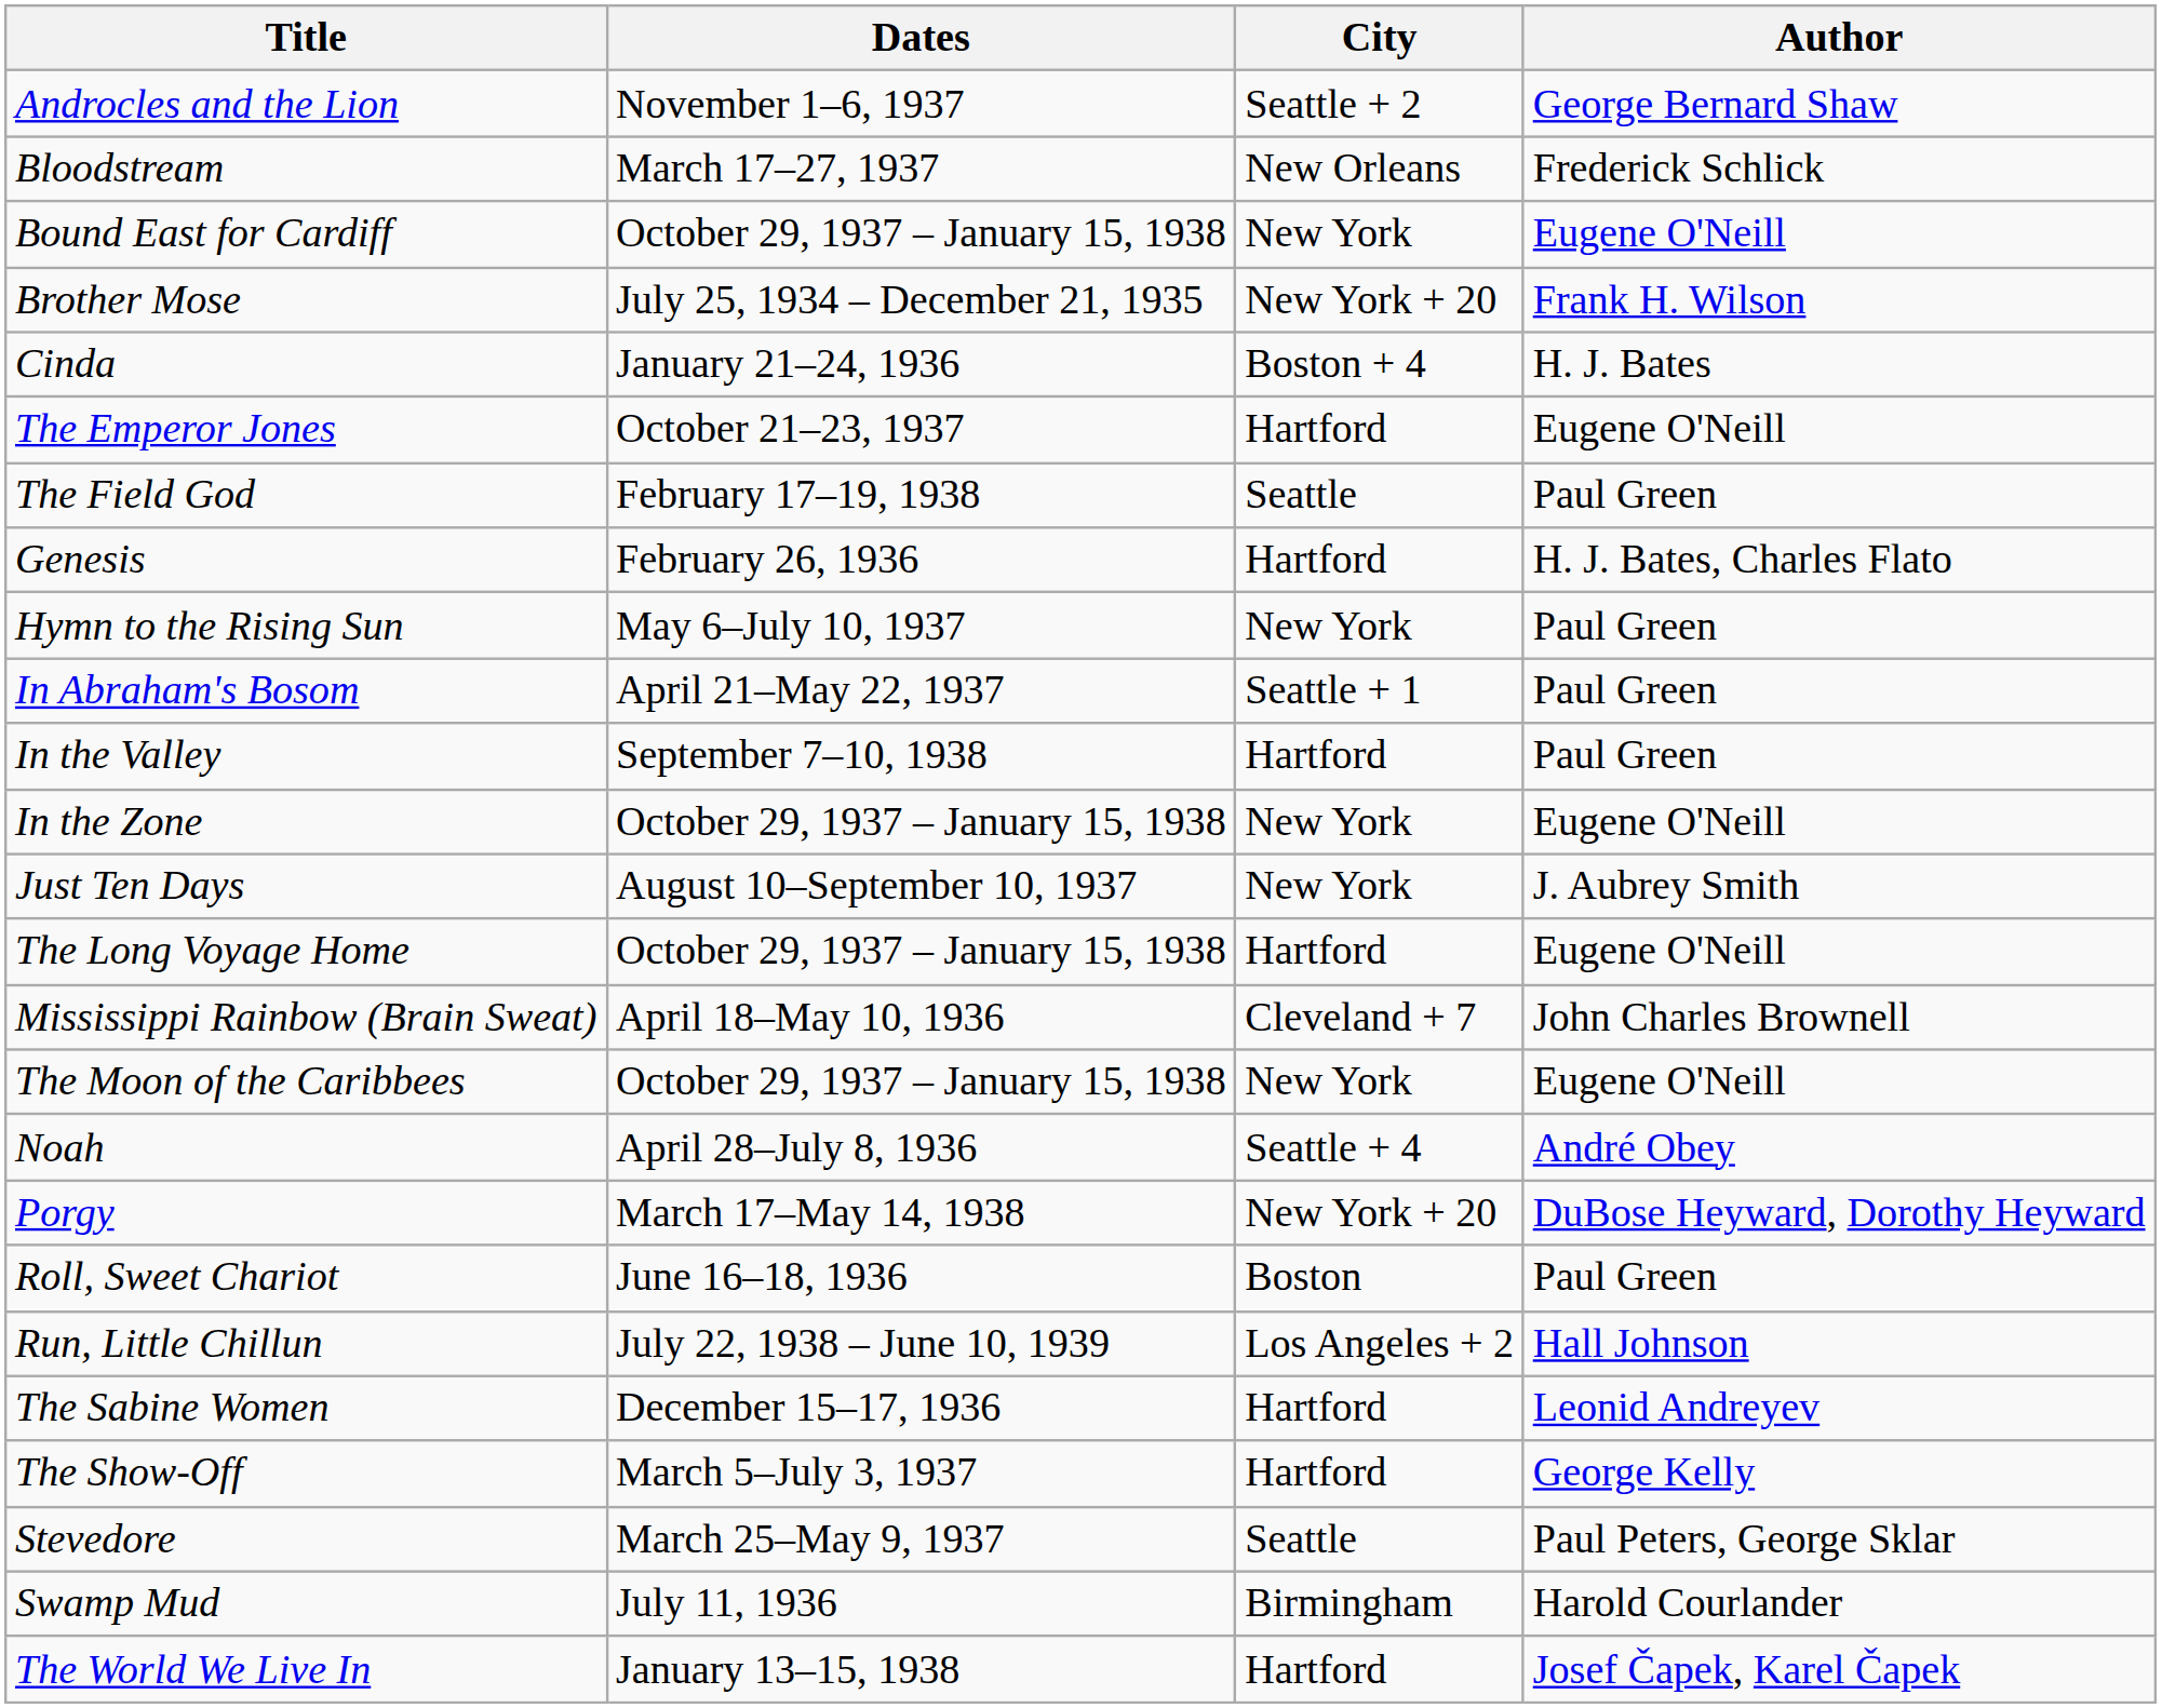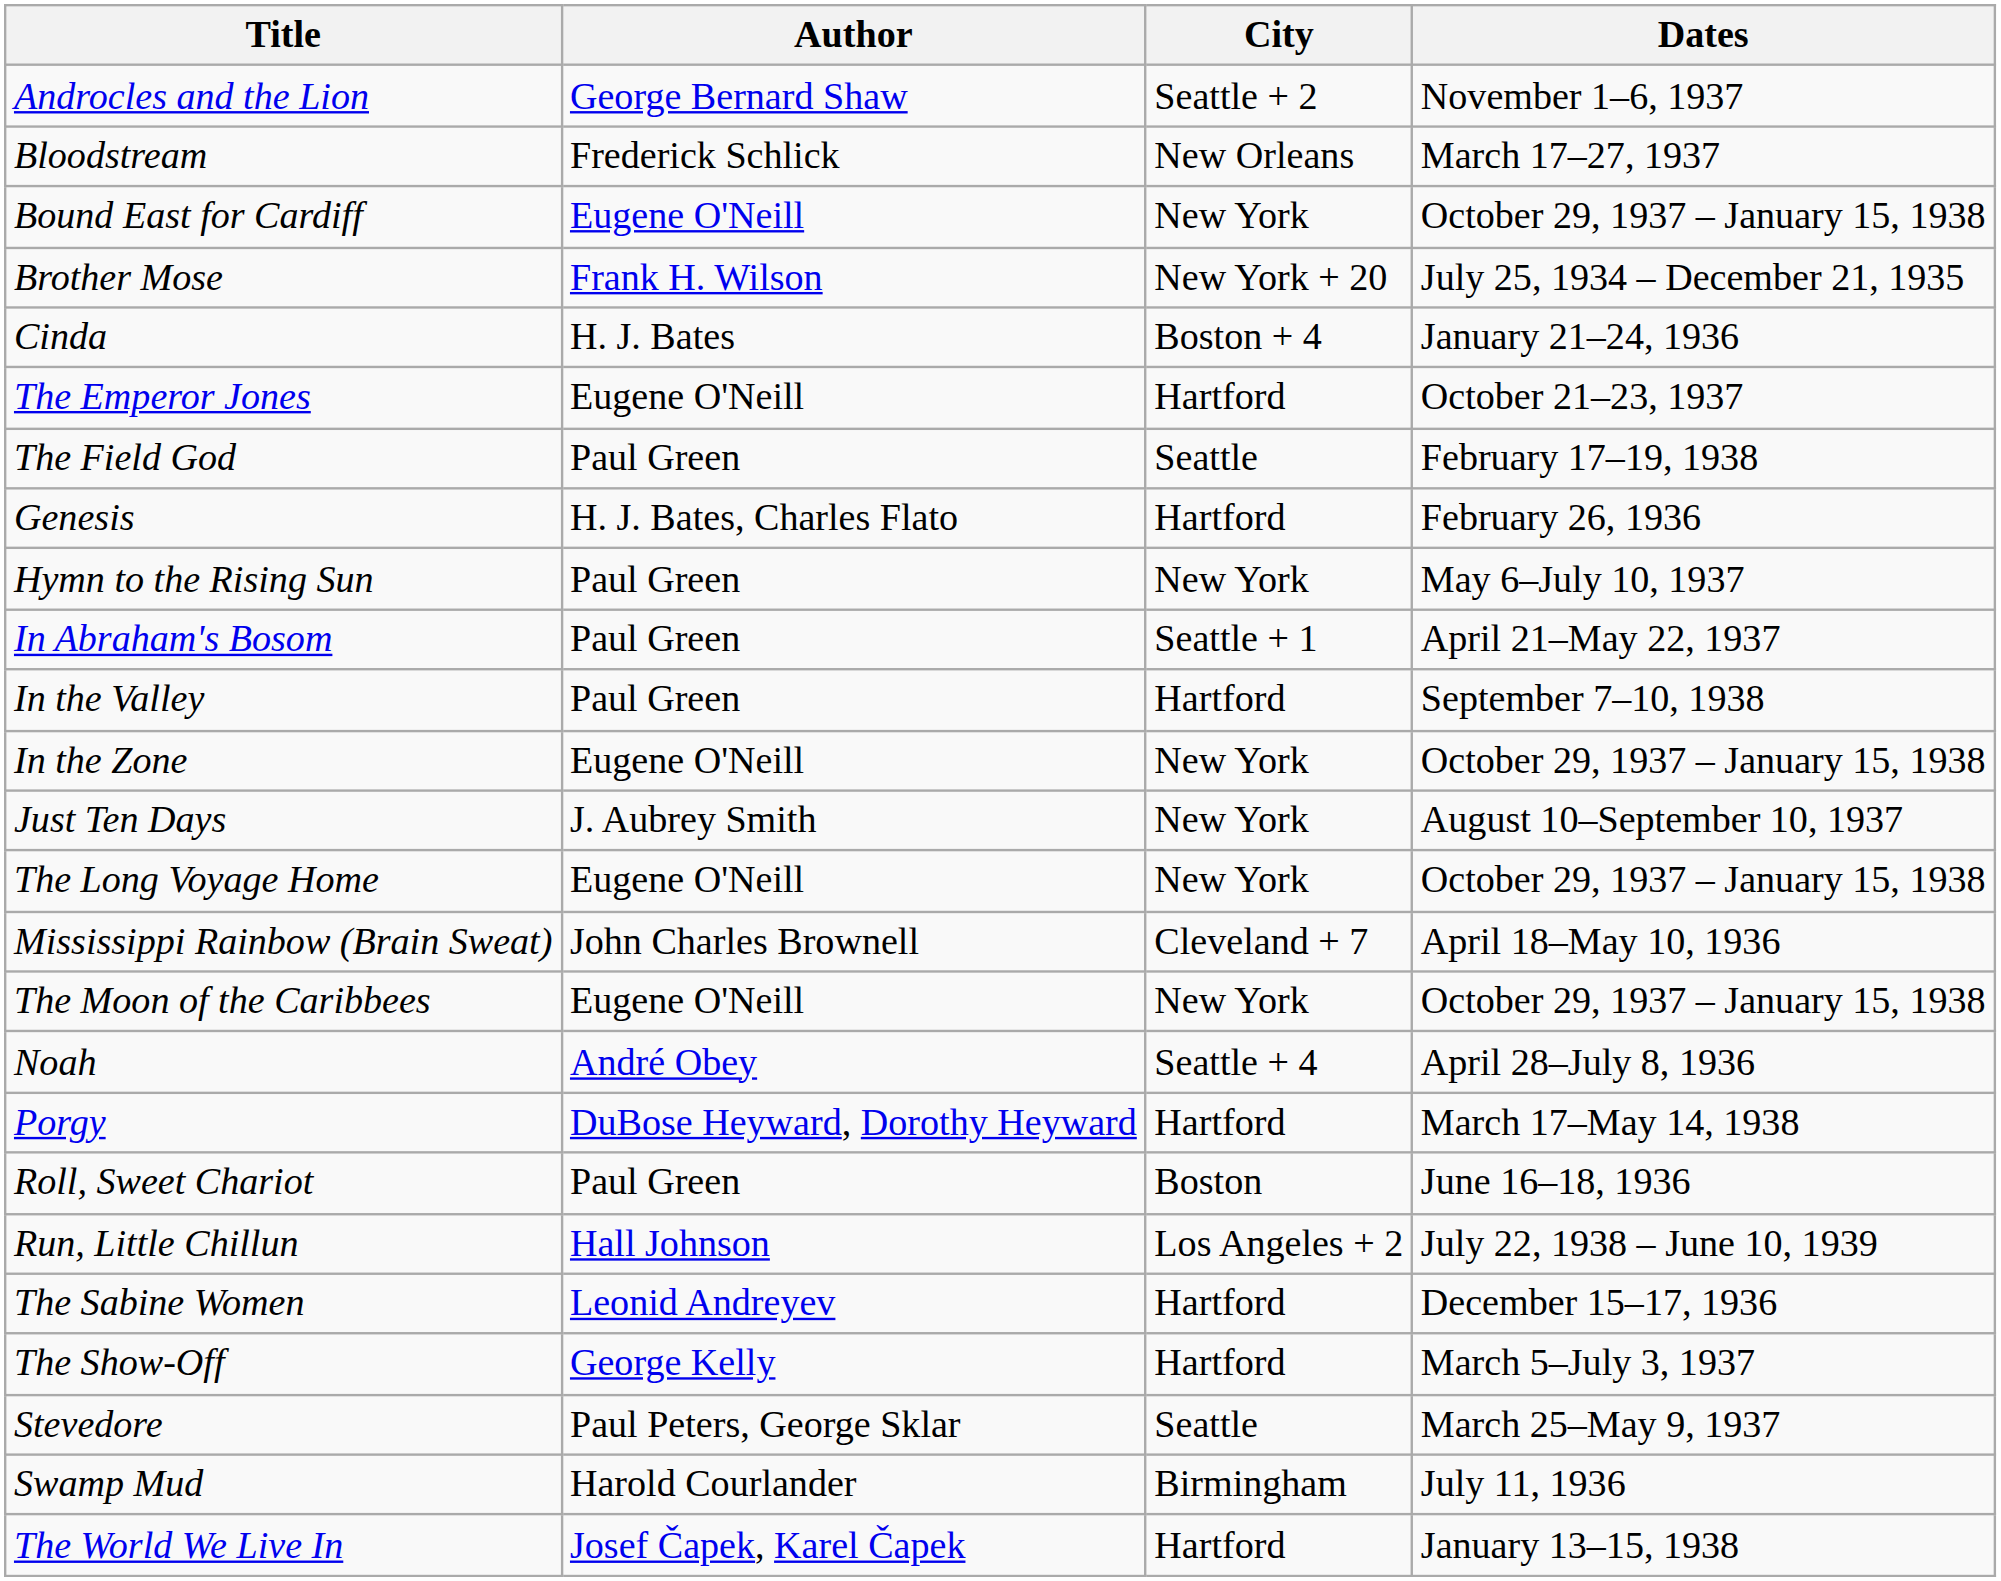 <table class="wikitable">
 <tr>
 <th>Title</th>
+<th>Author</th>
+<th>City</th>
 <th>Dates</th>
-<th>City</th>
-<th>Author</th>
 </tr>
 <tr>
 <td><em><a href='#'>Androcles and the Lion</a></em></td>
+<td><a href='#'>George Bernard Shaw</a></td>
+<td>Seattle + 2</td>
 <td>November 1–6, 1937</td>
-<td>Seattle + 2</td>
-<td><a href='#'>George Bernard Shaw</a></td>
 </tr>
 <tr>
 <td><em>Bloodstream</em></td>
+<td>Frederick Schlick</td>
+<td>New Orleans</td>
 <td>March 17–27, 1937</td>
-<td>New Orleans</td>
-<td>Frederick Schlick</td>
 </tr>
 <tr>
 <td><em>Bound East for Cardiff</em></td>
+<td><a href='#'>Eugene O'Neill</a></td>
+<td>New York</td>
 <td>October 29, 1937 – January 15, 1938</td>
-<td>New York</td>
-<td><a href='#'>Eugene O'Neill</a></td>
 </tr>
 <tr>
 <td><em>Brother Mose</em></td>
+<td><a href='#'>Frank H. Wilson</a></td>
+<td>New York + 20</td>
 <td>July 25, 1934 – December 21, 1935</td>
-<td>New York + 20</td>
-<td><a href='#'>Frank H. Wilson</a></td>
 </tr>
 <tr>
 <td><em>Cinda</em></td>
+<td>H. J. Bates</td>
+<td>Boston + 4</td>
 <td>January 21–24, 1936</td>
-<td>Boston + 4</td>
-<td>H. J. Bates</td>
 </tr>
 <tr>
 <td><em><a href='#'>The Emperor Jones</a></em></td>
+<td>Eugene O'Neill</td>
+<td>Hartford</td>
 <td>October 21–23, 1937</td>
-<td>Hartford</td>
-<td>Eugene O'Neill</td>
 </tr>
 <tr>
 <td><em>The Field God</em></td>
+<td>Paul Green</td>
+<td>Seattle</td>
 <td>February 17–19, 1938</td>
-<td>Seattle</td>
-<td>Paul Green</td>
 </tr>
 <tr>
 <td><em>Genesis</em></td>
+<td>H. J. Bates, Charles Flato</td>
+<td>Hartford</td>
 <td>February 26, 1936</td>
-<td>Hartford</td>
-<td>H. J. Bates, Charles Flato</td>
 </tr>
 <tr>
 <td><em>Hymn to the Rising Sun</em></td>
+<td>Paul Green</td>
+<td>New York</td>
 <td>May 6–July 10, 1937</td>
-<td>New York</td>
-<td>Paul Green</td>
 </tr>
 <tr>
 <td><em><a href='#'>In Abraham's Bosom</a></em></td>
+<td>Paul Green</td>
+<td>Seattle + 1</td>
 <td>April 21–May 22, 1937</td>
-<td>Seattle + 1</td>
-<td>Paul Green</td>
 </tr>
 <tr>
 <td><em>In the Valley</em></td>
+<td>Paul Green</td>
+<td>Hartford</td>
 <td>September 7–10, 1938</td>
-<td>Hartford</td>
-<td>Paul Green</td>
 </tr>
 <tr>
 <td><em>In the Zone</em></td>
+<td>Eugene O'Neill</td>
+<td>New York</td>
 <td>October 29, 1937 – January 15, 1938</td>
-<td>New York</td>
-<td>Eugene O'Neill</td>
 </tr>
 <tr>
 <td><em>Just Ten Days</em></td>
+<td>J. Aubrey Smith</td>
+<td>New York</td>
 <td>August 10–September 10, 1937</td>
-<td>New York</td>
-<td>J. Aubrey Smith</td>
 </tr>
 <tr>
 <td><em>The Long Voyage Home</em></td>
+<td>Eugene O'Neill</td>
+<td>New York</td>
 <td>October 29, 1937 – January 15, 1938</td>
-<td>Hartford</td>
-<td>Eugene O'Neill</td>
 </tr>
 <tr>
 <td><em>Mississippi Rainbow (Brain Sweat)</em></td>
+<td>John Charles Brownell</td>
+<td>Cleveland + 7</td>
 <td>April 18–May 10, 1936</td>
-<td>Cleveland + 7</td>
-<td>John Charles Brownell</td>
 </tr>
 <tr>
 <td><em>The Moon of the Caribbees</em></td>
+<td>Eugene O'Neill</td>
+<td>New York</td>
 <td>October 29, 1937 – January 15, 1938</td>
-<td>New York</td>
-<td>Eugene O'Neill</td>
 </tr>
 <tr>
 <td><em>Noah</em></td>
+<td><a href='#'>André Obey</a></td>
+<td>Seattle + 4</td>
 <td>April 28–July 8, 1936</td>
-<td>Seattle + 4</td>
-<td><a href='#'>André Obey</a></td>
 </tr>
 <tr>
 <td><em><a href='#'>Porgy</a></em></td>
+<td><a href='#'>DuBose Heyward</a>, <a href='#'>Dorothy Heyward</a></td>
+<td>Hartford</td>
 <td>March 17–May 14, 1938</td>
-<td>New York + 20</td>
-<td><a href='#'>DuBose Heyward</a>, <a href='#'>Dorothy Heyward</a></td>
 </tr>
 <tr>
 <td><em>Roll, Sweet Chariot</em></td>
+<td>Paul Green</td>
+<td>Boston</td>
 <td>June 16–18, 1936</td>
-<td>Boston</td>
-<td>Paul Green</td>
 </tr>
 <tr>
 <td><em>Run, Little Chillun</em></td>
+<td><a href='#'>Hall Johnson</a></td>
+<td>Los Angeles + 2</td>
 <td>July 22, 1938 – June 10, 1939</td>
-<td>Los Angeles + 2</td>
-<td><a href='#'>Hall Johnson</a></td>
 </tr>
 <tr>
 <td><em>The Sabine Women</em></td>
+<td><a href='#'>Leonid Andreyev</a></td>
+<td>Hartford</td>
 <td>December 15–17, 1936</td>
-<td>Hartford</td>
-<td><a href='#'>Leonid Andreyev</a></td>
 </tr>
 <tr>
 <td><em>The Show-Off</em></td>
+<td><a href='#'>George Kelly</a></td>
+<td>Hartford</td>
 <td>March 5–July 3, 1937</td>
-<td>Hartford</td>
-<td><a href='#'>George Kelly</a></td>
 </tr>
 <tr>
 <td><em>Stevedore</em></td>
+<td>Paul Peters, George Sklar</td>
+<td>Seattle</td>
 <td>March 25–May 9, 1937</td>
-<td>Seattle</td>
-<td>Paul Peters, George Sklar</td>
 </tr>
 <tr>
 <td><em>Swamp Mud</em></td>
+<td>Harold Courlander</td>
+<td>Birmingham</td>
 <td>July 11, 1936</td>
-<td>Birmingham</td>
-<td>Harold Courlander</td>
 </tr>
 <tr>
 <td><em><a href='#'>The World We Live In</a></em></td>
+<td><a href='#'>Josef Čapek</a>, <a href='#'>Karel Čapek</a></td>
+<td>Hartford</td>
 <td>January 13–15, 1938</td>
-<td>Hartford</td>
-<td><a href='#'>Josef Čapek</a>, <a href='#'>Karel Čapek</a></td>
 </tr>
 </table>
